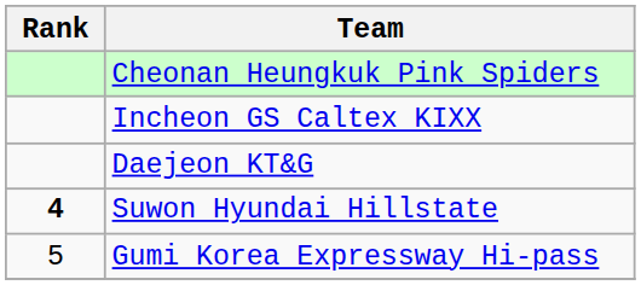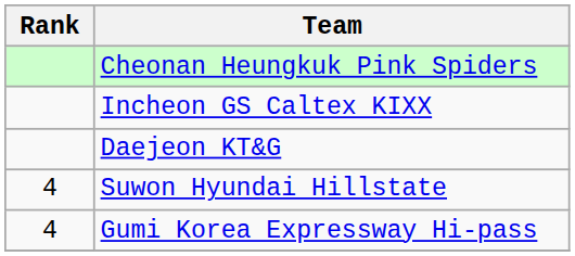 <table class="wikitable" style="text-align: center;">
 <tr>
 <th width=40>Rank</th>
 <th width=240>Team</th>
 </tr>
 <tr bgcolor=#ccffcc>
 <td></td>
 <td align=left><a href='#'>Cheonan Heungkuk Pink Spiders</a></td>
 </tr>
 <tr>
 <td></td>
 <td align=left><a href='#'>Incheon GS Caltex KIXX</a></td>
 </tr>
 <tr>
 <td></td>
 <td align=left><a href='#'>Daejeon KT&G</a></td>
 </tr>
 <tr>
-<td><strong>4</strong></td>
+<td>4</td>
 <td align=left><a href='#'>Suwon Hyundai Hillstate</a></td>
 </tr>
 <tr>
-<td>5</td>
+<td>4</td>
 <td align=left><a href='#'>Gumi Korea Expressway Hi-pass</a></td>
 </tr>
 <tr>
 </tr>
 </table>
